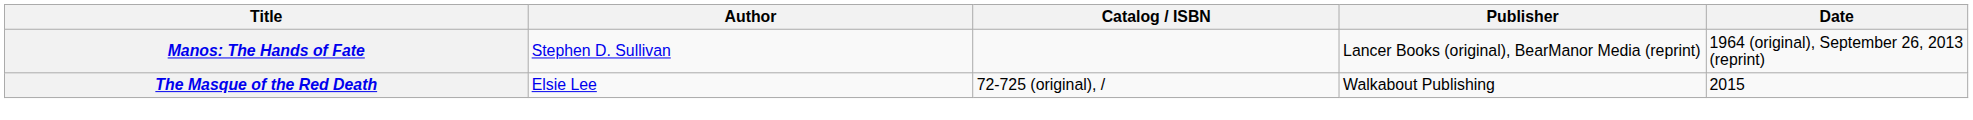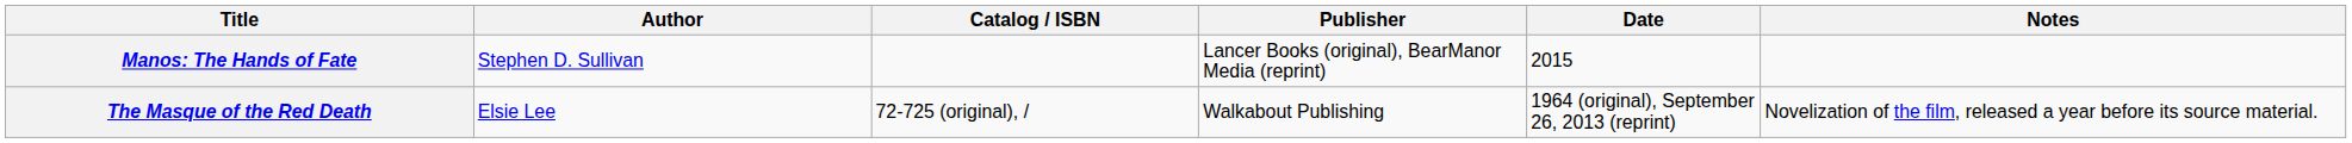 <table class="wikitable sortable" style="width:100%;">
 <tr>
 <th width=20%>Title</th>
 <th width=17%>Author</th>
 <th width=14%>Catalog / ISBN</th>
 <th width=14%>Publisher</th>
 <th width=10%>Date</th>
+<th width=25%>Notes</th>
 </tr>
 <tr>
 <th><em><a href='#'>Manos: The Hands of Fate</a></em></th>
 <td><a href='#'>Stephen D. Sullivan</a></td>
 <td></td>
 <td>Lancer Books (original), BearManor Media (reprint)</td>
-<td>1964 (original), September 26, 2013 (reprint)</td>
+<td>2015</td>
+<td></td>
 </tr>
 <tr>
 <th><em><a href='#'>The Masque of the Red Death</a></em></th>
 <td><a href='#'>Elsie Lee</a></td>
 <td>72-725 (original),  / </td>
 <td>Walkabout Publishing</td>
-<td>2015</td>
+<td>1964 (original), September 26, 2013 (reprint)</td>
+<td>Novelization of <a href='#'>the film</a>, released a year before its source material.</td>
 </tr>
 </table>
